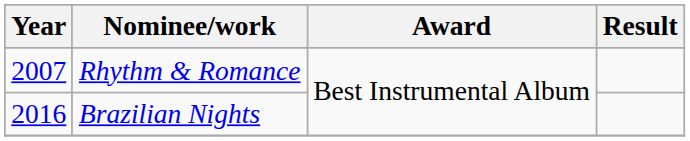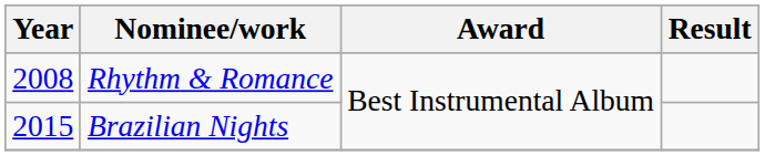 <table class="wikitable">
 <tr>
 <th>Year</th>
 <th>Nominee/work</th>
 <th>Award</th>
 <th>Result</th>
 </tr>
 <tr>
-<td><a href='#'>2007</a></td>
+<td><a href='#'>2008</a></td>
 <td><em><a href='#'>Rhythm & Romance</a></em></td>
 <td rowspan="2">Best Instrumental Album</td>
 <td></td>
 </tr>
 <tr>
-<td><a href='#'>2016</a></td>
+<td><a href='#'>2015</a></td>
 <td><em><a href='#'>Brazilian Nights</a></em></td>
 <td></td>
 </tr>
 <tr>
 </tr>
 </table>
